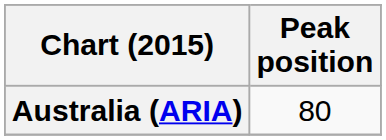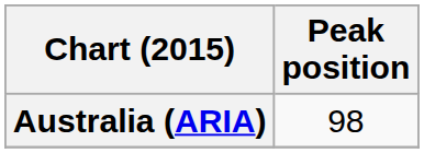 <table class="wikitable sortable plainrowheaders" style="text-align:center">
 <tr>
 <th>Chart (2015)</th>
 <th>Peak<br>position</th>
 </tr>
 <tr>
 <th scope="row">Australia (<a href='#'>ARIA</a>)</th>
-<td>80</td>
+<td>98</td>
 </tr>
 <tr>
 </tr>
 <tr>
 </tr>
 <tr>
 </tr>
 <tr>
 </tr>
 <tr>
 </tr>
 </table>
